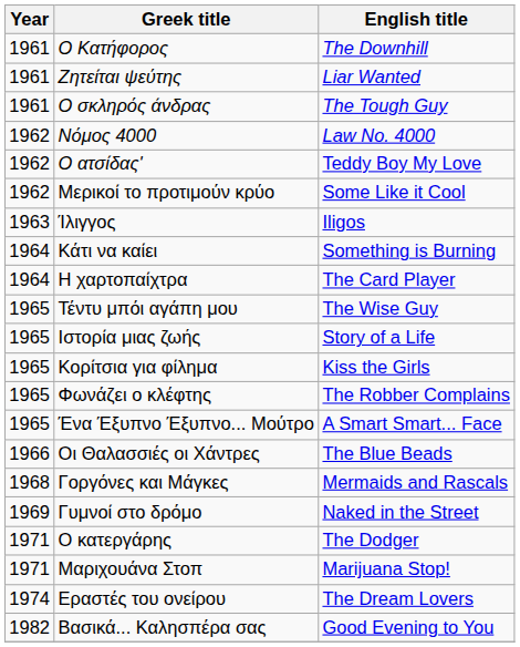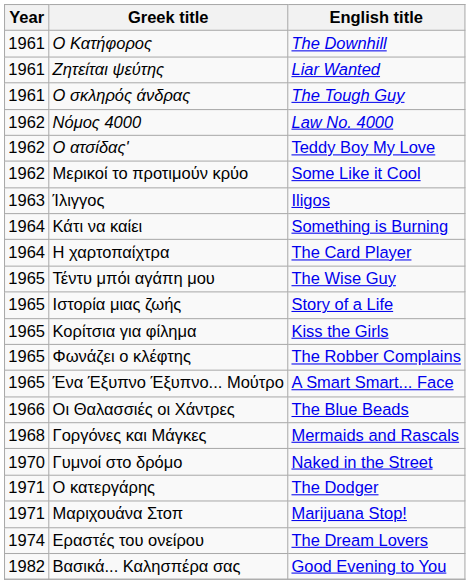 <table class="wikitable">
 <tr>
 <th scope="col">Year</th>
 <th scope="col">Greek title</th>
 <th scope="col">English title</th>
 </tr>
 <tr>
 <td>1961</td>
 <td><em>Ο Κατήφορος</em></td>
 <td><em><a href='#'>The Downhill</a></em></td>
 </tr>
 <tr>
 <td>1961</td>
 <td><em>Ζητείται ψεύτης</em></td>
 <td><em><a href='#'>Liar Wanted</a></em></td>
 </tr>
 <tr>
 <td>1961</td>
 <td><em>Ο σκληρός άνδρας</em></td>
 <td><em><a href='#'>The Tough Guy</a></em></td>
 </tr>
 <tr>
 <td>1962</td>
 <td><em>Νόμος 4000</em></td>
 <td><em><a href='#'>Law No. 4000</a></em></td>
 </tr>
 <tr>
 <td>1962</td>
 <td><em>Ο ατσίδας'</td>
 <td></em><a href='#'>Teddy Boy My Love</a><em></td>
 </tr>
 <tr>
 <td>1962</td>
 <td></em>Μερικοί το προτιμούν κρύο<em></td>
 <td></em><a href='#'>Some Like it Cool</a><em></td>
 </tr>
 <tr>
 <td>1963</td>
 <td></em>Ίλιγγος<em></td>
 <td></em><a href='#'>Iligos</a><em></td>
 </tr>
 <tr>
 <td>1964</td>
 <td></em>Κάτι να καίει<em></td>
 <td></em><a href='#'>Something is Burning</a><em></td>
 </tr>
 <tr>
 <td>1964</td>
 <td></em>Η χαρτοπαίχτρα<em></td>
 <td></em><a href='#'>The Card Player</a><em></td>
 </tr>
 <tr>
 <td>1965</td>
 <td></em>Τέντυ μπόι αγάπη μου<em></td>
 <td></em><a href='#'>The Wise Guy</a><em></td>
 </tr>
 <tr>
 <td>1965</td>
 <td></em>Ιστορία μιας ζωής<em></td>
 <td></em><a href='#'>Story of a Life</a><em></td>
 </tr>
 <tr>
 <td>1965</td>
 <td></em>Κορίτσια για φίλημα<em></td>
 <td></em><a href='#'>Kiss the Girls</a><em></td>
 </tr>
 <tr>
 <td>1965</td>
 <td></em>Φωνάζει ο κλέφτης<em></td>
 <td></em><a href='#'>The Robber Complains</a><em></td>
 </tr>
 <tr>
 <td>1965</td>
 <td></em>Ένα Έξυπνο Έξυπνο... Μούτρο<em></td>
 <td></em><a href='#'>A Smart Smart... Face</a><em></td>
 </tr>
 <tr>
 <td>1966</td>
 <td></em>Οι Θαλασσιές οι Χάντρες<em></td>
 <td></em><a href='#'>The Blue Beads</a><em></td>
 </tr>
 <tr>
 <td>1968</td>
 <td></em>Γοργόνες και Μάγκες<em></td>
 <td></em><a href='#'>Mermaids and Rascals</a><em></td>
 </tr>
 <tr>
-<td>1969</td>
+<td>1970</td>
 <td></em>Γυμνοί στο δρόμο<em></td>
 <td></em><a href='#'>Naked in the Street</a><em></td>
 </tr>
 <tr>
 <td>1971</td>
 <td></em>Ο κατεργάρης<em></td>
 <td></em><a href='#'>The Dodger</a><em></td>
 </tr>
 <tr>
 <td>1971</td>
 <td></em>Μαριχουάνα Στοπ<em></td>
 <td></em><a href='#'>Marijuana Stop!</a><em></td>
 </tr>
 <tr>
 <td>1974</td>
 <td></em>Εραστές του ονείρου<em></td>
 <td></em><a href='#'>The Dream Lovers</a><em></td>
 </tr>
 <tr>
 <td>1982</td>
 <td></em>Βασικά... Καλησπέρα σας<em></td>
 <td></em><a href='#'>Good Evening to You</a><em></td>
 </tr>
 <tr>
 </tr>
 </table>
